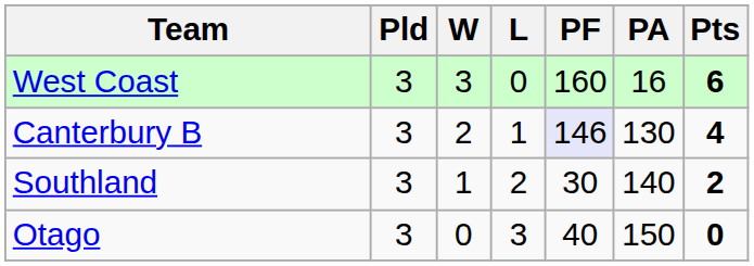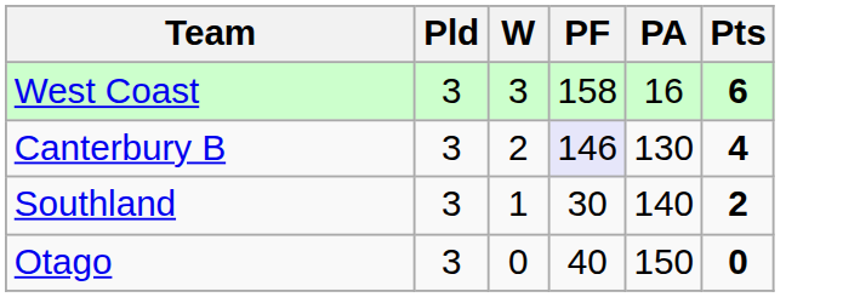 <table class="wikitable" style="text-align:center;">
 <tr>
 <th width=175>Team</th>
 <th width=20 abbr="Played">Pld</th>
 <th width=20 abbr="Won">W</th>
-<th width=20 abbr="Lost">L</th>
 <th width=20 abbr="Points for">PF</th>
 <th width=20 abbr="Points against">PA</th>
 <th width=20 abbr="Points">Pts</th>
 </tr>
 <tr style="background: #ccffcc;">
 <td style="text-align:left;"><a href='#'>West Coast</a></td>
 <td>3</td>
 <td>3</td>
-<td>0</td>
-<td>160</td>
+<td>158</td>
 <td>16</td>
 <td><strong>6</strong></td>
 </tr>
 <tr>
 <td style="text-align:left;"><a href='#'>Canterbury B</a></td>
 <td>3</td>
 <td>2</td>
-<td>1</td>
 <td style="background: lavender;">146</td>
 <td>130</td>
 <td><strong>4</strong></td>
 </tr>
 <tr>
 <td style="text-align:left;"><a href='#'>Southland</a></td>
 <td>3</td>
 <td>1</td>
-<td>2</td>
 <td>30</td>
 <td>140</td>
 <td><strong>2</strong></td>
 </tr>
 <tr>
 <td style="text-align:left;"><a href='#'>Otago</a></td>
 <td>3</td>
 <td>0</td>
-<td>3</td>
 <td>40</td>
 <td>150</td>
 <td><strong>0</strong></td>
 </tr>
 </table>
